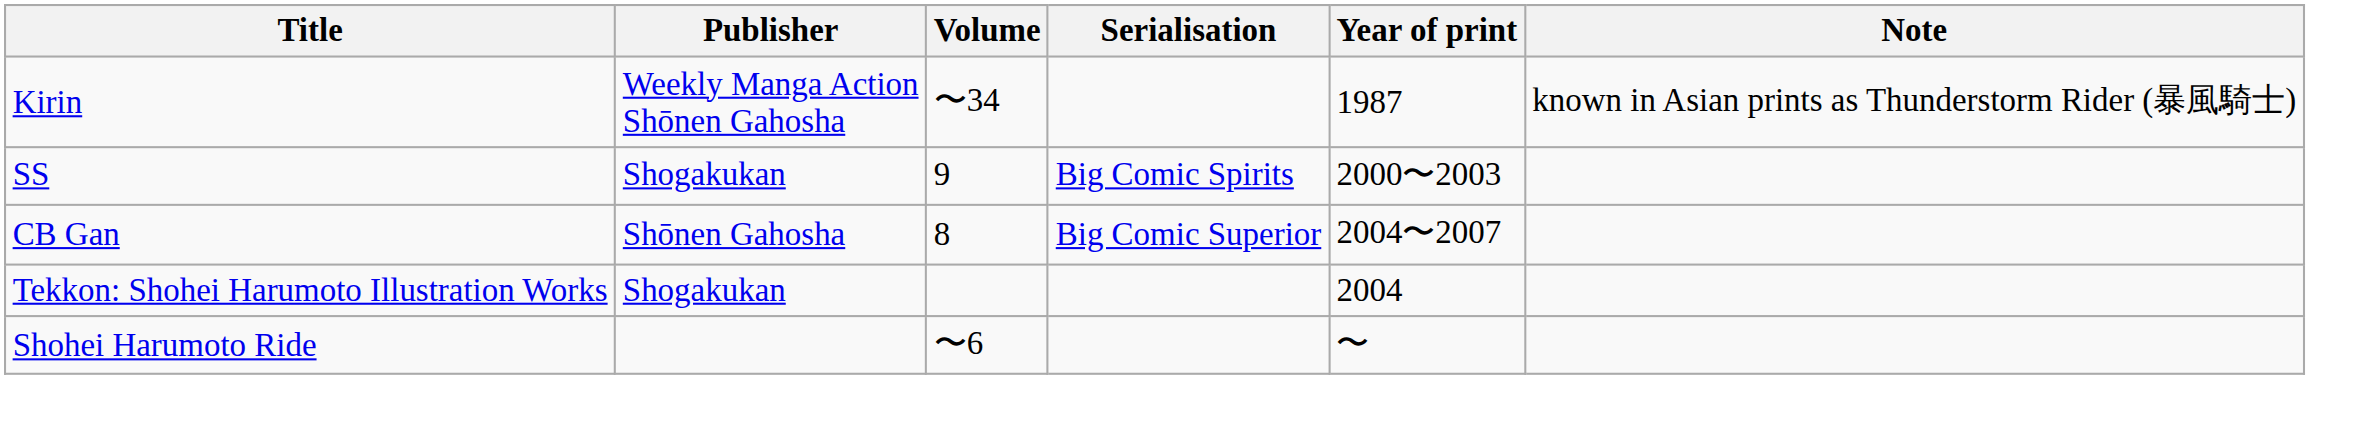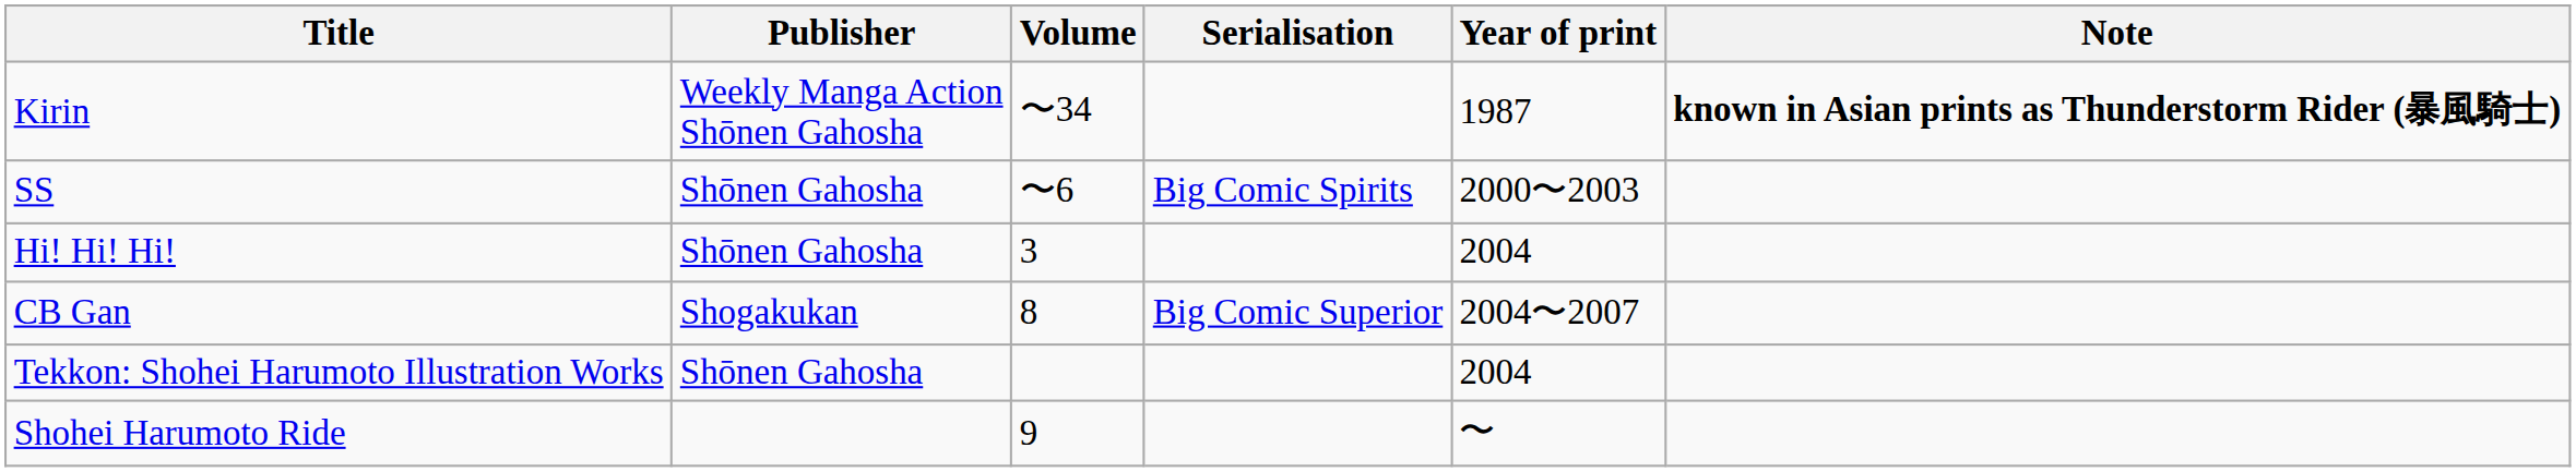 <table class="wikitable">
 <tr>
 <th>Title</th>
 <th>Publisher</th>
 <th>Volume</th>
 <th>Serialisation</th>
 <th>Year of print</th>
 <th>Note</th>
 </tr>
 <tr>
 <td><a href='#'>Kirin</a></td>
 <td><a href='#'>Weekly Manga Action</a> <br><a href='#'>Shōnen Gahosha</a></td>
 <td>〜34</td>
 <td></td>
 <td>1987</td>
-<td>known in Asian prints as Thunderstorm Rider (暴風騎士)</td>
+<td><strong>known in Asian prints as Thunderstorm Rider (暴風騎士)</strong></td>
 </tr>
 <tr>
 <td><a href='#'>SS</a></td>
-<td><a href='#'>Shogakukan</a></td>
-<td>9</td>
+<td><a href='#'>Shōnen Gahosha</a></td>
+<td>〜6</td>
 <td><a href='#'>Big Comic Spirits</a></td>
 <td>2000〜2003</td>
 <td></td>
 </tr>
 <tr>
+<td><a href='#'>Hi! Hi! Hi!</a></td>
+<td><a href='#'>Shōnen Gahosha</a></td>
+<td>3</td>
+<td></td>
+<td>2004</td>
+<td></td>
+</tr>
+<tr>
 <td><a href='#'>CB Gan</a></td>
-<td><a href='#'>Shōnen Gahosha</a></td>
+<td><a href='#'>Shogakukan</a></td>
 <td>8</td>
 <td><a href='#'>Big Comic Superior</a></td>
 <td>2004〜2007</td>
 <td></td>
 </tr>
 <tr>
 <td><a href='#'>Tekkon: Shohei Harumoto Illustration Works</a></td>
-<td><a href='#'>Shogakukan</a></td>
+<td><a href='#'>Shōnen Gahosha</a></td>
 <td></td>
 <td></td>
 <td>2004</td>
 <td></td>
 </tr>
 <tr>
 <td><a href='#'>Shohei Harumoto Ride</a></td>
 <td></td>
-<td>〜6</td>
+<td>9</td>
 <td></td>
 <td>〜</td>
 <td></td>
 </tr>
 </table>
